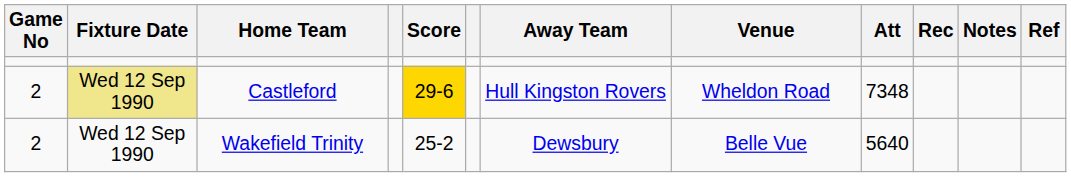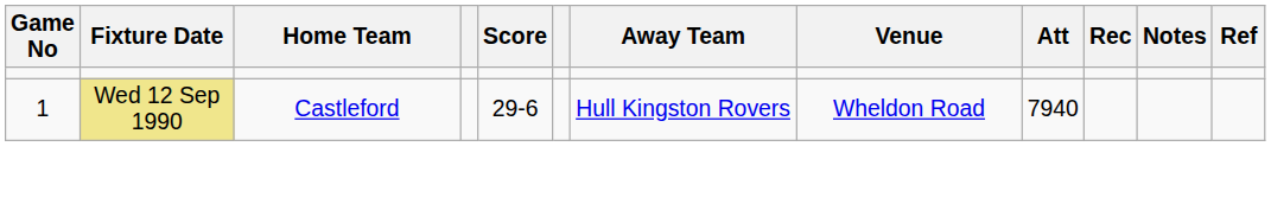 <table class="wikitable" style="text-align:center;">
 <tr>
 <th width=20 abbr="No">Game No</th>
 <th width=100 abbr="Date">Fixture Date</th>
 <th width=150 abbr="Home Team">Home Team</th>
 <th width=5 abbr="space"></th>
 <th width=20 abbr="Score">Score</th>
 <th width=5 abbr="space"></th>
 <th width=150 abbr="Away Team">Away Team</th>
 <th width=150 abbr="Venue">Venue</th>
 <th width=30 abbr="Att">Att</th>
 <th width=30 abbr="Rec">Rec</th>
 <th width=20 abbr="Notes">Notes</th>
 <th width=30 abbr="Ref">Ref</th>
 </tr>
 <tr>
 <td></td>
 <td></td>
 <td></td>
 <td></td>
 <td></td>
 <td></td>
 <td></td>
 <td></td>
 <td></td>
 <td></td>
 <td></td>
 </tr>
 <tr>
-<td>2</td>
+<td>1</td>
 <td style="background: khaki;">Wed 12 Sep 1990</td>
 <td><a href='#'>Castleford</a></td>
 <td></td>
-<td style="background: gold;">29-6</td>
+<td>29-6</td>
 <td></td>
 <td><a href='#'>Hull Kingston Rovers</a></td>
 <td><a href='#'>Wheldon Road</a></td>
-<td>7348</td>
-<td></td>
-<td></td>
-<td></td>
-</tr>
-<tr>
-<td>2</td>
-<td>Wed 12 Sep 1990</td>
-<td><a href='#'>Wakefield Trinity</a></td>
-<td></td>
-<td>25-2</td>
-<td></td>
-<td><a href='#'>Dewsbury</a></td>
-<td><a href='#'>Belle Vue</a></td>
-<td>5640</td>
+<td>7940</td>
 <td></td>
 <td></td>
 <td></td>
 </tr>
 </table>
